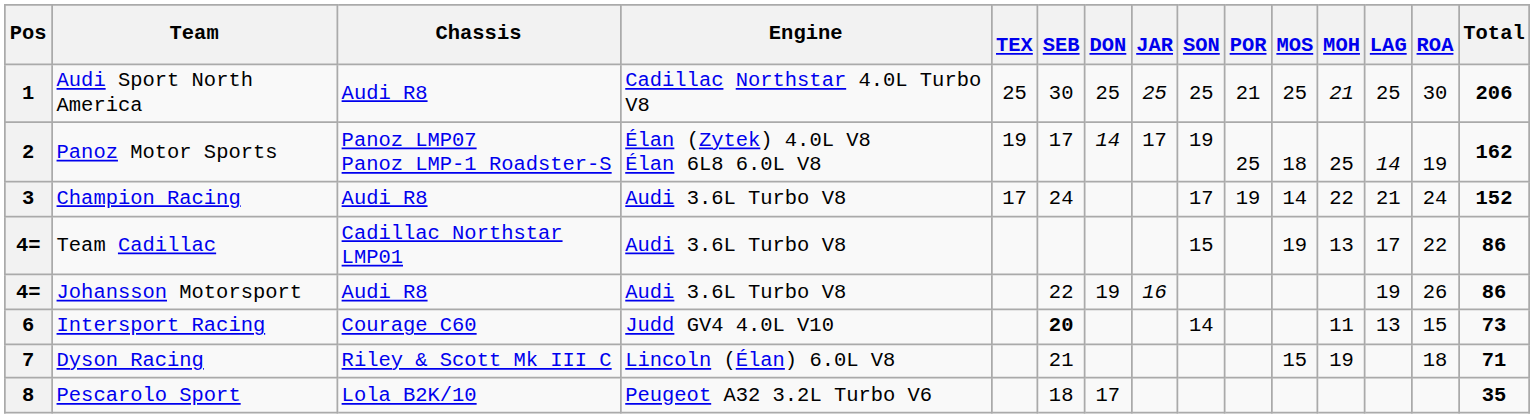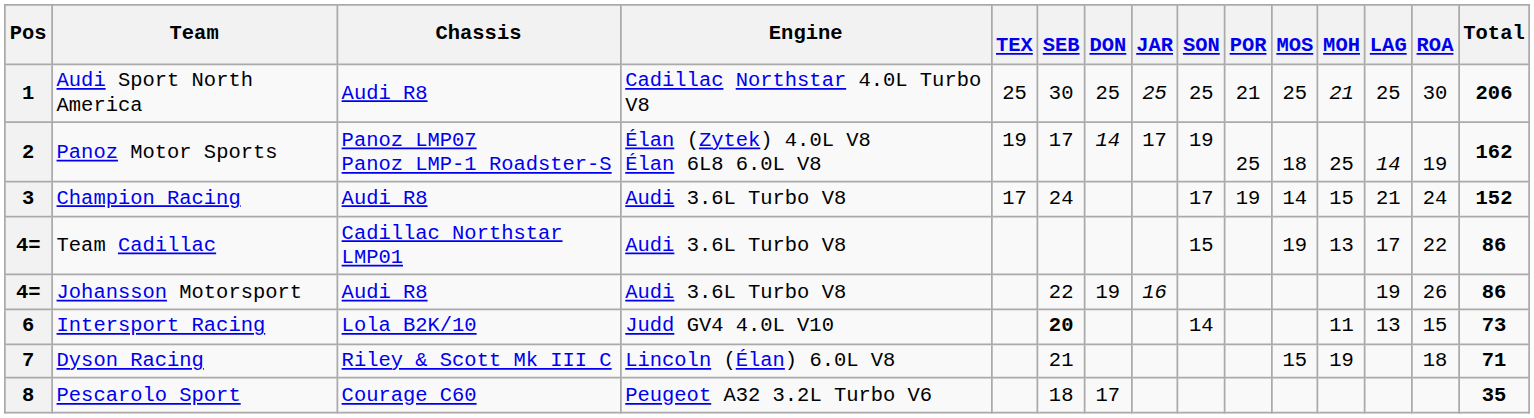 <table class="wikitable" style="font-size: 90%;">
 <tr>
 <th>Pos</th>
 <th>Team</th>
 <th>Chassis</th>
 <th>Engine</th>
 <th><br><a href='#'>TEX</a></th>
 <th><br><a href='#'>SEB</a></th>
 <th><br><a href='#'>DON</a></th>
 <th><br><a href='#'>JAR</a></th>
 <th><br><a href='#'>SON</a></th>
 <th><br><a href='#'>POR</a></th>
 <th><br><a href='#'>MOS</a></th>
 <th><br><a href='#'>MOH</a></th>
 <th><br><a href='#'>LAG</a></th>
 <th><br><a href='#'>ROA</a></th>
 <th>Total</th>
 </tr>
 <tr>
 <th>1</th>
 <td> <a href='#'>Audi</a> Sport North America</td>
 <td><a href='#'>Audi R8</a></td>
 <td><a href='#'>Cadillac</a> <a href='#'>Northstar</a> 4.0L Turbo V8</td>
 <td align="center">25</td>
 <td align="center">30</td>
 <td align="center">25</td>
 <td align="center"><em>25</em></td>
 <td align="center">25</td>
 <td align="center">21</td>
 <td align="center">25</td>
 <td align="center"><em>21</em></td>
 <td align="center">25</td>
 <td align="center">30</td>
 <td align="center"><strong>206</strong></td>
 </tr>
 <tr>
 <th>2</th>
 <td> <a href='#'>Panoz</a> Motor Sports</td>
 <td><a href='#'>Panoz LMP07</a><br><a href='#'>Panoz LMP-1 Roadster-S</a></td>
 <td><a href='#'>Élan</a> (<a href='#'>Zytek</a>) 4.0L V8<br><a href='#'>Élan</a> 6L8 6.0L V8</td>
 <td align="center">19<br><br></td>
 <td align="center">17<br><br></td>
 <td align="center"><em>14</em><br><br></td>
 <td align="center">17<br><br></td>
 <td align="center">19<br><br></td>
 <td align="center"><br>25</td>
 <td align="center"><br>18</td>
 <td align="center"><br>25</td>
 <td align="center"><br><em>14</em></td>
 <td align="center"><br>19</td>
 <td align="center"><strong>162</strong></td>
 </tr>
 <tr>
 <th>3</th>
 <td> <a href='#'>Champion Racing</a></td>
 <td><a href='#'>Audi R8</a></td>
 <td><a href='#'>Audi</a> 3.6L Turbo V8</td>
 <td align="center">17</td>
 <td align="center">24</td>
 <td></td>
 <td></td>
 <td align="center">17</td>
 <td align="center">19</td>
 <td align="center">14</td>
-<td align="center">22</td>
+<td align="center">15</td>
 <td align="center">21</td>
 <td align="center">24</td>
 <td align="center"><strong>152</strong></td>
 </tr>
 <tr>
 <th>4=</th>
 <td> Team <a href='#'>Cadillac</a></td>
 <td><a href='#'>Cadillac Northstar LMP01</a></td>
 <td><a href='#'>Audi</a> 3.6L Turbo V8</td>
 <td></td>
 <td></td>
 <td></td>
 <td></td>
 <td align="center">15</td>
 <td></td>
 <td align="center">19</td>
 <td align="center">13</td>
 <td align="center">17</td>
 <td align="center">22</td>
 <td align="center"><strong>86</strong></td>
 </tr>
 <tr>
 <th>4=</th>
 <td> <a href='#'>Johansson</a> Motorsport</td>
 <td><a href='#'>Audi R8</a></td>
 <td><a href='#'>Audi</a> 3.6L Turbo V8</td>
 <td></td>
 <td align="center">22</td>
 <td align="center">19</td>
 <td align="center"><em>16</em></td>
 <td></td>
 <td></td>
 <td></td>
 <td></td>
 <td align="center">19</td>
 <td align="center">26</td>
 <td align="center"><strong>86</strong></td>
 </tr>
 <tr>
 <th>6</th>
 <td> <a href='#'>Intersport Racing</a></td>
-<td><a href='#'>Courage C60</a></td>
+<td><a href='#'>Lola B2K/10</a></td>
 <td><a href='#'>Judd</a> GV4 4.0L V10</td>
 <td></td>
 <td align="center"><strong>20</strong></td>
 <td></td>
 <td></td>
 <td align="center">14</td>
 <td></td>
 <td></td>
 <td align="center">11</td>
 <td align="center">13</td>
 <td align="center">15</td>
 <td align="center"><strong>73</strong></td>
 </tr>
 <tr>
 <th>7</th>
 <td> <a href='#'>Dyson Racing</a></td>
 <td><a href='#'>Riley & Scott Mk III C</a></td>
 <td><a href='#'>Lincoln</a> (<a href='#'>Élan</a>) 6.0L V8</td>
 <td></td>
 <td align="center">21</td>
 <td></td>
 <td></td>
 <td></td>
 <td></td>
 <td align="center">15</td>
 <td align="center">19</td>
 <td></td>
 <td align="center">18</td>
 <td align="center"><strong>71</strong></td>
 </tr>
 <tr>
 <th>8</th>
 <td> <a href='#'>Pescarolo Sport</a></td>
-<td><a href='#'>Lola B2K/10</a></td>
+<td><a href='#'>Courage C60</a></td>
 <td><a href='#'>Peugeot</a> A32 3.2L Turbo V6</td>
 <td></td>
 <td align="center">18</td>
 <td align="center">17</td>
 <td></td>
 <td></td>
 <td></td>
 <td></td>
 <td></td>
 <td></td>
 <td></td>
 <td align="center"><strong>35</strong></td>
 </tr>
 </table>
